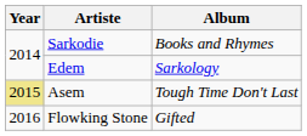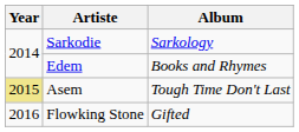 <table class ="wikitable">
 <tr>
 <th>Year</th>
 <th>Artiste</th>
 <th>Album</th>
 </tr>
 <tr>
 <td rowspan= "2">2014</td>
 <td><a href='#'>Sarkodie</a></td>
-<td><em>Books and Rhymes</em></td>
+<td><em><a href='#'>Sarkology</a></em></td>
 </tr>
 <tr>
 <td><a href='#'>Edem</a></td>
-<td><em><a href='#'>Sarkology</a></em></td>
+<td><em>Books and Rhymes</em></td>
 </tr>
 <tr>
 <td style="background: khaki;">2015</td>
 <td>Asem</td>
 <td><em>Tough Time Don't Last</em></td>
 </tr>
 <tr>
 <td>2016</td>
 <td>Flowking Stone</td>
 <td><em>Gifted</em></td>
 </tr>
 </table>
